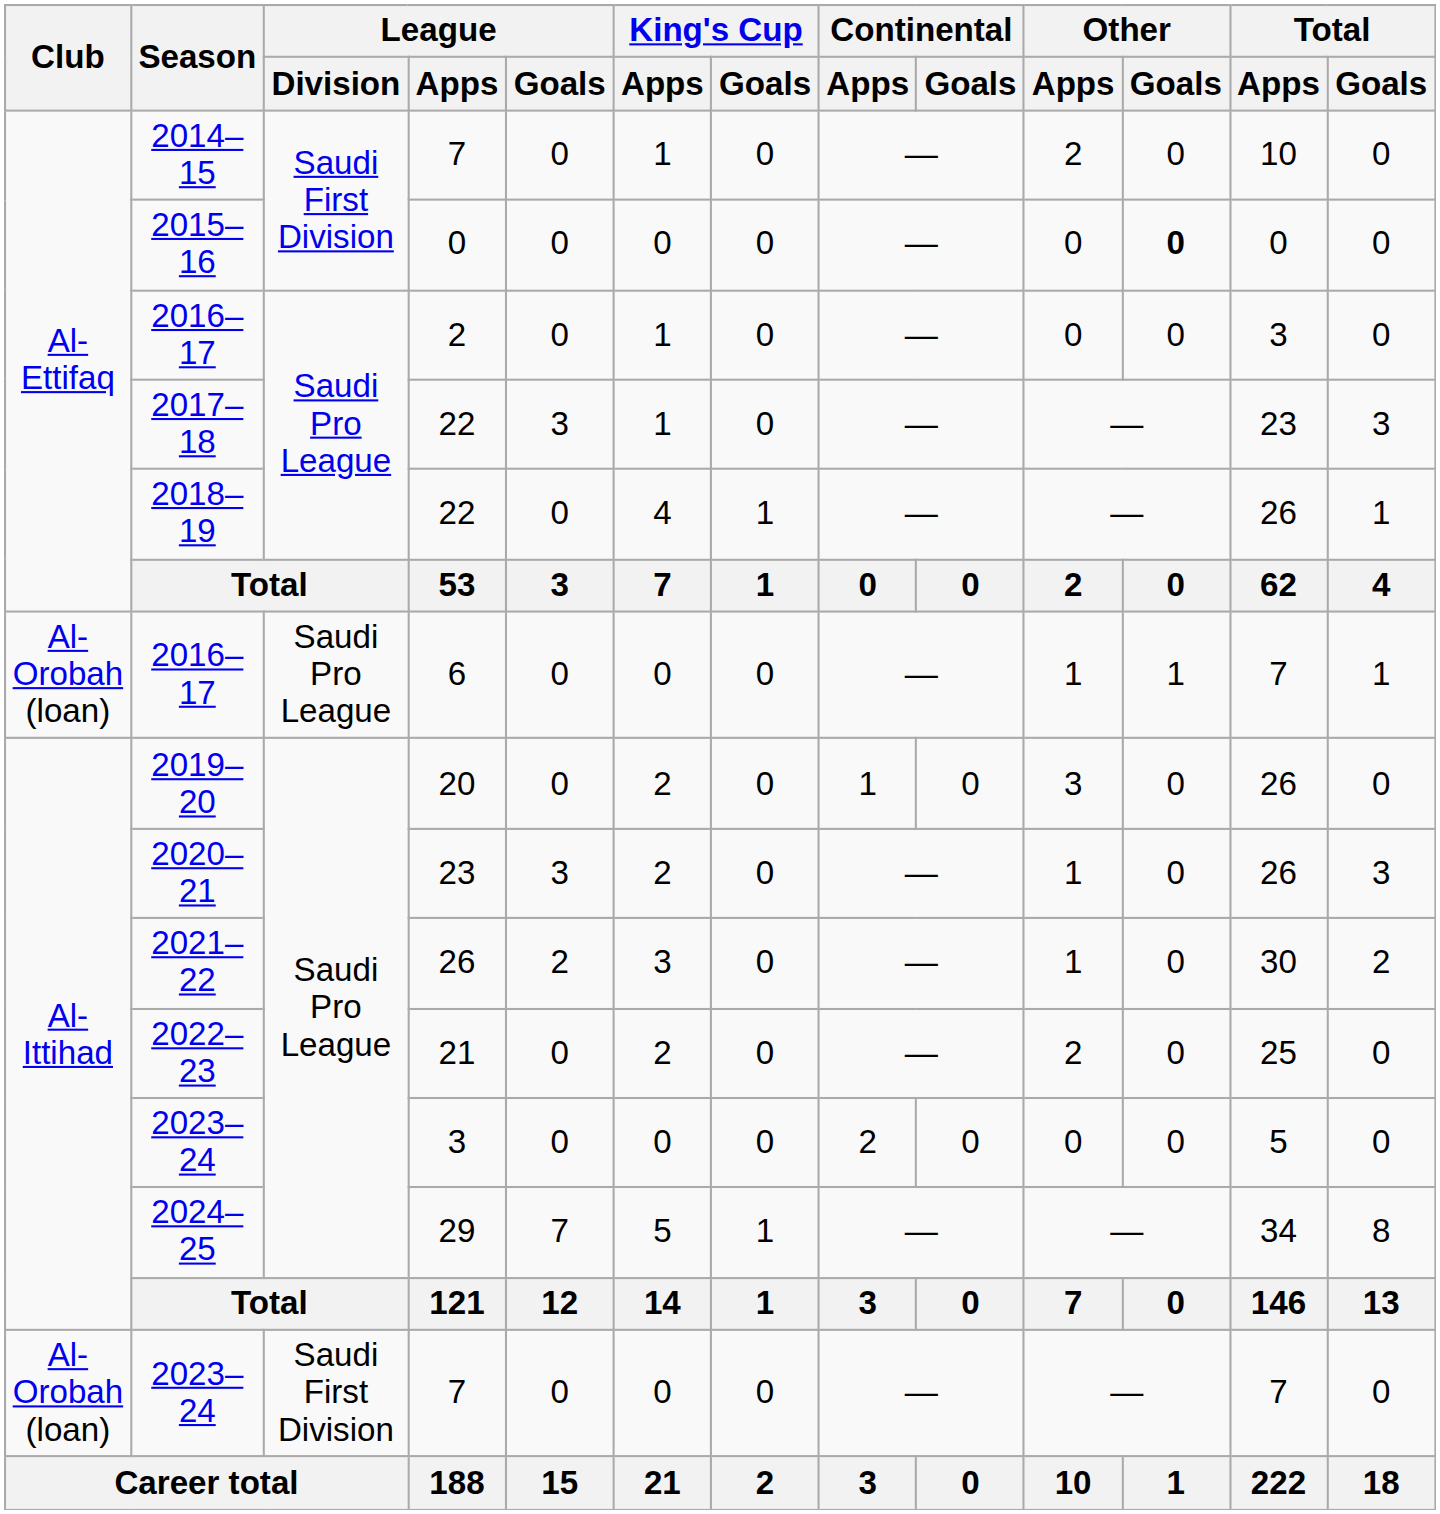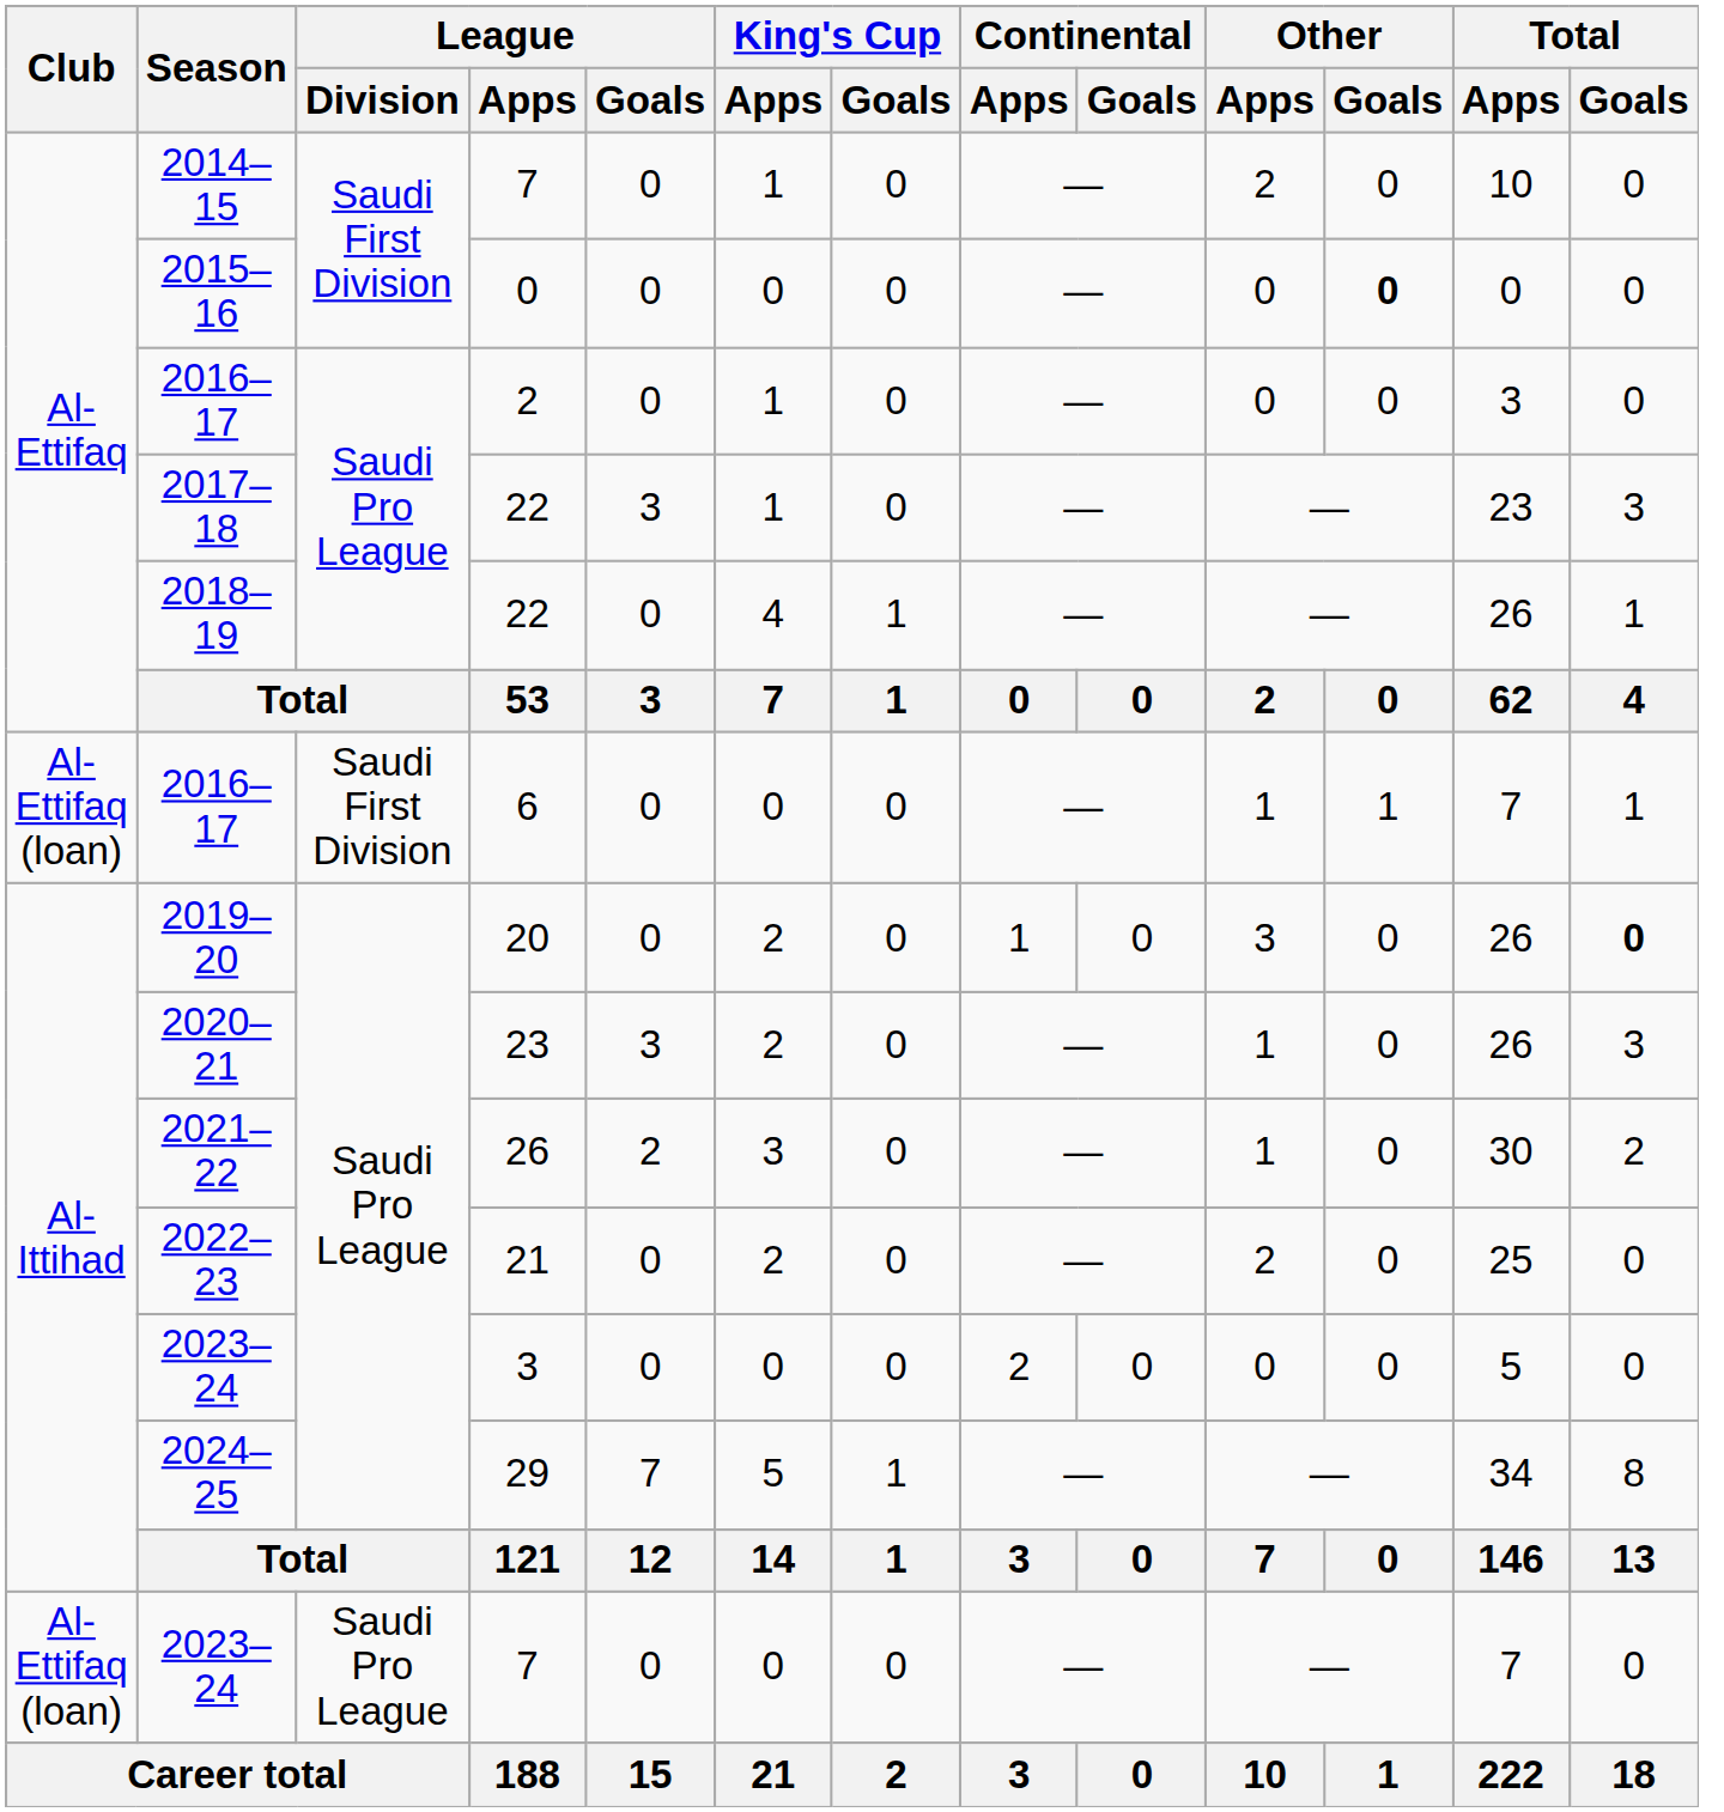 <table class="wikitable" style="text-align: center;">
 <tr>
 <th rowspan="2">Club</th>
 <th rowspan="2">Season</th>
 <th colspan="3">League</th>
 <th colspan="2"><a href='#'>King's Cup</a></th>
 <th colspan="2">Continental</th>
 <th colspan="2">Other</th>
 <th colspan="2">Total</th>
 </tr>
 <tr>
 <th>Division</th>
 <th>Apps</th>
 <th>Goals</th>
 <th>Apps</th>
 <th>Goals</th>
 <th>Apps</th>
 <th>Goals</th>
 <th>Apps</th>
 <th>Goals</th>
 <th>Apps</th>
 <th>Goals</th>
 </tr>
 <tr>
 <td rowspan="6"><a href='#'>Al-Ettifaq</a></td>
 <td><a href='#'>2014–15</a></td>
 <td rowspan="2"><a href='#'>Saudi First Division</a></td>
 <td>7</td>
 <td>0</td>
 <td>1</td>
 <td>0</td>
 <td colspan="2">—</td>
 <td>2</td>
 <td>0</td>
 <td>10</td>
 <td>0</td>
 </tr>
 <tr>
 <td><a href='#'>2015–16</a></td>
 <td>0</td>
 <td>0</td>
 <td>0</td>
 <td>0</td>
 <td colspan="2">—</td>
 <td>0</td>
 <td><strong>0</strong></td>
 <td>0</td>
 <td>0</td>
 </tr>
 <tr>
 <td><a href='#'>2016–17</a></td>
 <td rowspan="3"><a href='#'>Saudi Pro League</a></td>
 <td>2</td>
 <td>0</td>
 <td>1</td>
 <td>0</td>
 <td colspan="2">—</td>
 <td>0</td>
 <td>0</td>
 <td>3</td>
 <td>0</td>
 </tr>
 <tr>
 <td><a href='#'>2017–18</a></td>
 <td>22</td>
 <td>3</td>
 <td>1</td>
 <td>0</td>
 <td colspan="2">—</td>
 <td colspan="2">—</td>
 <td>23</td>
 <td>3</td>
 </tr>
 <tr>
 <td><a href='#'>2018–19</a></td>
 <td>22</td>
 <td>0</td>
 <td>4</td>
 <td>1</td>
 <td colspan="2">—</td>
 <td colspan="2">—</td>
 <td>26</td>
 <td>1</td>
 </tr>
 <tr>
 <th colspan="2">Total</th>
 <th>53</th>
 <th>3</th>
 <th>7</th>
 <th>1</th>
 <th>0</th>
 <th>0</th>
 <th>2</th>
 <th>0</th>
 <th>62</th>
 <th>4</th>
 </tr>
 <tr>
-<td><a href='#'>Al-Orobah</a> (loan)</td>
+<td><a href='#'>Al-Ettifaq</a> (loan)</td>
 <td><a href='#'>2016–17</a></td>
-<td>Saudi Pro League</td>
+<td>Saudi First Division</td>
 <td>6</td>
 <td>0</td>
 <td>0</td>
 <td>0</td>
 <td colspan="2">—</td>
 <td>1</td>
 <td>1</td>
 <td>7</td>
 <td>1</td>
 </tr>
 <tr>
 <td rowspan="7"><a href='#'>Al-Ittihad</a></td>
 <td><a href='#'>2019–20</a></td>
 <td rowspan="6">Saudi Pro League</td>
 <td>20</td>
 <td>0</td>
 <td>2</td>
 <td>0</td>
 <td>1</td>
 <td>0</td>
 <td>3</td>
 <td>0</td>
 <td>26</td>
-<td>0</td>
+<td><strong>0</strong></td>
 </tr>
 <tr>
 <td><a href='#'>2020–21</a></td>
 <td>23</td>
 <td>3</td>
 <td>2</td>
 <td>0</td>
 <td colspan="2">—</td>
 <td>1</td>
 <td>0</td>
 <td>26</td>
 <td>3</td>
 </tr>
 <tr>
 <td><a href='#'>2021–22</a></td>
 <td>26</td>
 <td>2</td>
 <td>3</td>
 <td>0</td>
 <td colspan="2">—</td>
 <td>1</td>
 <td>0</td>
 <td>30</td>
 <td>2</td>
 </tr>
 <tr>
 <td><a href='#'>2022–23</a></td>
 <td>21</td>
 <td>0</td>
 <td>2</td>
 <td>0</td>
 <td colspan="2">—</td>
 <td>2</td>
 <td>0</td>
 <td>25</td>
 <td>0</td>
 </tr>
 <tr>
 <td><a href='#'>2023–24</a></td>
 <td>3</td>
 <td>0</td>
 <td>0</td>
 <td>0</td>
 <td>2</td>
 <td>0</td>
 <td>0</td>
 <td>0</td>
 <td>5</td>
 <td>0</td>
 </tr>
 <tr>
 <td><a href='#'>2024–25</a></td>
 <td>29</td>
 <td>7</td>
 <td>5</td>
 <td>1</td>
 <td colspan="2">—</td>
 <td colspan="2">—</td>
 <td>34</td>
 <td>8</td>
 </tr>
 <tr>
 <th colspan="2">Total</th>
 <th>121</th>
 <th>12</th>
 <th>14</th>
 <th>1</th>
 <th>3</th>
 <th>0</th>
 <th>7</th>
 <th>0</th>
 <th>146</th>
 <th>13</th>
 </tr>
 <tr>
-<td><a href='#'>Al-Orobah</a> (loan)</td>
+<td><a href='#'>Al-Ettifaq</a> (loan)</td>
 <td><a href='#'>2023–24</a></td>
-<td>Saudi First Division</td>
+<td>Saudi Pro League</td>
 <td>7</td>
 <td>0</td>
 <td>0</td>
 <td>0</td>
 <td colspan="2">—</td>
 <td colspan="2">—</td>
 <td>7</td>
 <td>0</td>
 </tr>
 <tr>
 <th colspan="3">Career total</th>
 <th>188</th>
 <th>15</th>
 <th>21</th>
 <th>2</th>
 <th>3</th>
 <th>0</th>
 <th>10</th>
 <th>1</th>
 <th>222</th>
 <th>18</th>
 </tr>
 </table>
